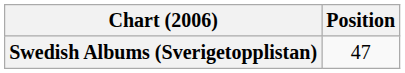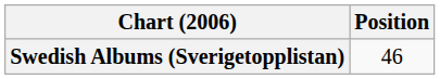 <table class="wikitable plainrowheaders">
 <tr>
 <th scope="col">Chart (2006)</th>
 <th scope="col">Position</th>
 </tr>
 <tr>
 <th scope="row">Swedish Albums (Sverigetopplistan)</th>
-<td align="center">47</td>
+<td align="center">46</td>
 </tr>
 </table>
